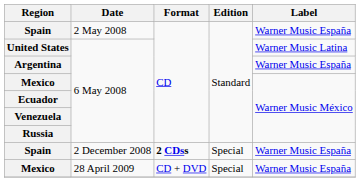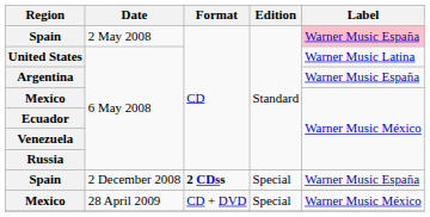 <table class="wikitable plainrowheaders">
 <tr>
 <th scope="col">Region</th>
 <th scope="col">Date</th>
 <th scope="col">Format</th>
 <th scope="col">Edition</th>
 <th scope="col">Label</th>
 </tr>
 <tr>
 <th scope="row">Spain</th>
 <td>2 May 2008</td>
 <td rowspan="7"><a href='#'>CD</a></td>
 <td rowspan="7">Standard</td>
-<td><a href='#'>Warner Music España</a></td>
+<td style="background: pink;"><a href='#'>Warner Music España</a></td>
 </tr>
 <tr>
 <th scope="row">United States</th>
 <td rowspan="6">6 May 2008</td>
 <td><a href='#'>Warner Music Latina</a></td>
 </tr>
 <tr>
 <th scope="row">Argentina</th>
 <td><a href='#'>Warner Music España</a></td>
 </tr>
 <tr>
 <th scope="row">Mexico</th>
 <td rowspan="4"><a href='#'>Warner Music México</a></td>
 </tr>
 <tr>
 <th scope="row">Ecuador</th>
 </tr>
 <tr>
 <th scope="row">Venezuela</th>
 </tr>
 <tr>
 <th scope="row">Russia</th>
 </tr>
 <tr>
 <th scope="row">Spain</th>
 <td>2 December 2008</td>
 <td><strong>2 <a href='#'>CDs</a>s</strong></td>
 <td>Special</td>
 <td><a href='#'>Warner Music España</a></td>
 </tr>
 <tr>
 <th scope="row">Mexico</th>
 <td>28 April 2009</td>
 <td><a href='#'>CD</a> + <a href='#'>DVD</a></td>
 <td>Special</td>
-<td><a href='#'>Warner Music España</a></td>
+<td><a href='#'>Warner Music México</a></td>
 </tr>
 <tr>
 </tr>
 </table>
